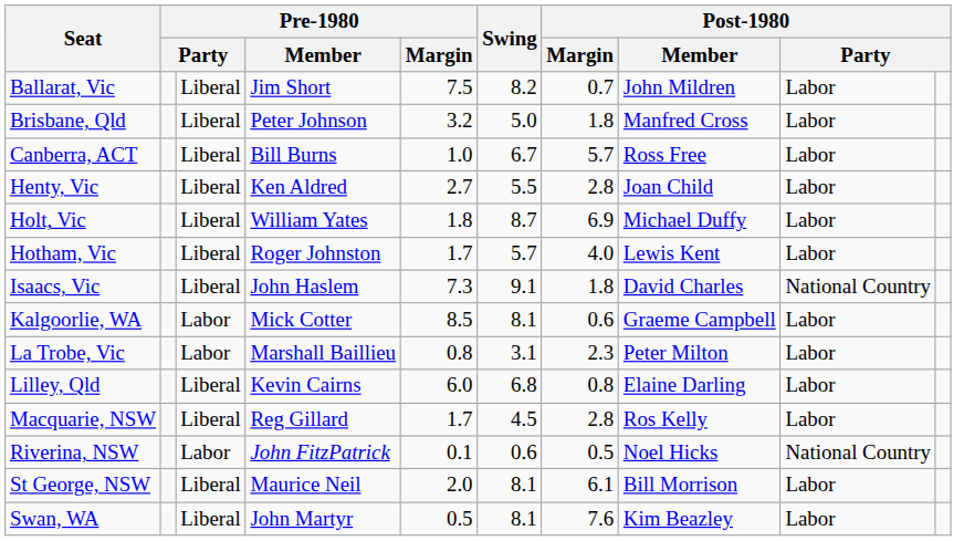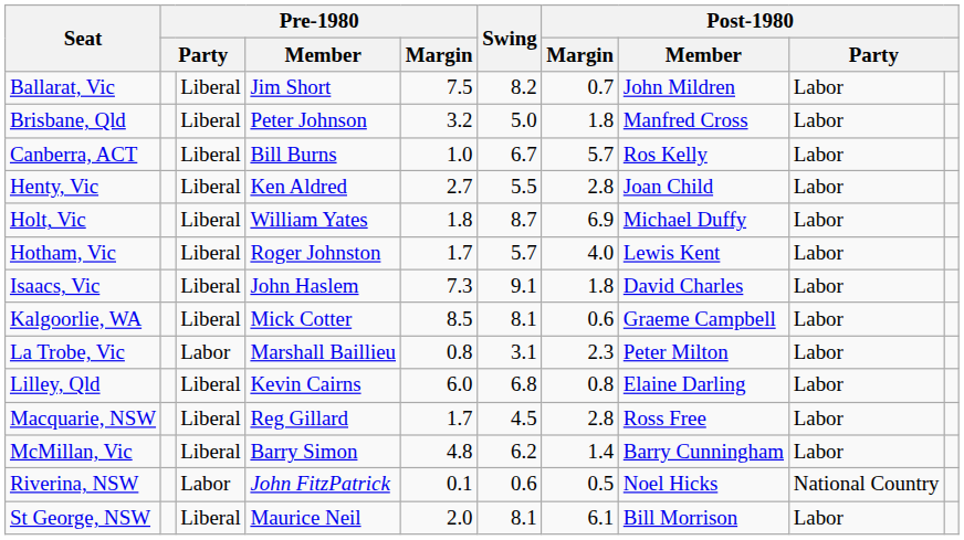 <table class="wikitable">
 <tr>
 <th rowspan="2">Seat</th>
 <th colspan="4">Pre-1980</th>
 <th rowspan="2">Swing</th>
 <th colspan="4">Post-1980</th>
 </tr>
 <tr>
 <th colspan="2">Party</th>
 <th>Member</th>
 <th>Margin</th>
 <th>Margin</th>
 <th>Member</th>
 <th colspan="2">Party</th>
 </tr>
 <tr>
 <td><a href='#'>Ballarat, Vic</a></td>
 <td> </td>
 <td>Liberal</td>
 <td><a href='#'>Jim Short</a></td>
 <td style="text-align:right;">7.5</td>
 <td style="text-align:right;">8.2</td>
 <td style="text-align:right;">0.7</td>
 <td><a href='#'>John Mildren</a></td>
 <td>Labor</td>
 <td> </td>
 </tr>
 <tr>
 <td><a href='#'>Brisbane, Qld</a></td>
 <td> </td>
 <td>Liberal</td>
 <td><a href='#'>Peter Johnson</a></td>
 <td style="text-align:right;">3.2</td>
 <td style="text-align:right;">5.0</td>
 <td style="text-align:right;">1.8</td>
 <td><a href='#'>Manfred Cross</a></td>
 <td>Labor</td>
 <td> </td>
 </tr>
 <tr>
 <td><a href='#'>Canberra, ACT</a></td>
 <td> </td>
 <td>Liberal</td>
 <td><a href='#'>Bill Burns</a></td>
 <td style="text-align:right;">1.0</td>
 <td style="text-align:right;">6.7</td>
 <td style="text-align:right;">5.7</td>
-<td><a href='#'>Ross Free</a></td>
+<td><a href='#'>Ros Kelly</a></td>
 <td>Labor</td>
 <td> </td>
 </tr>
 <tr>
 <td><a href='#'>Henty, Vic</a></td>
 <td> </td>
 <td>Liberal</td>
 <td><a href='#'>Ken Aldred</a></td>
 <td style="text-align:right;">2.7</td>
 <td style="text-align:right;">5.5</td>
 <td style="text-align:right;">2.8</td>
 <td><a href='#'>Joan Child</a></td>
 <td>Labor</td>
 <td> </td>
 </tr>
 <tr>
 <td><a href='#'>Holt, Vic</a></td>
 <td> </td>
 <td>Liberal</td>
 <td><a href='#'>William Yates</a></td>
 <td style="text-align:right;">1.8</td>
 <td style="text-align:right;">8.7</td>
 <td style="text-align:right;">6.9</td>
 <td><a href='#'>Michael Duffy</a></td>
 <td>Labor</td>
 <td> </td>
 </tr>
 <tr>
 <td><a href='#'>Hotham, Vic</a></td>
 <td> </td>
 <td>Liberal</td>
 <td><a href='#'>Roger Johnston</a></td>
 <td style="text-align:right;">1.7</td>
 <td style="text-align:right;">5.7</td>
 <td style="text-align:right;">4.0</td>
 <td><a href='#'>Lewis Kent</a></td>
 <td>Labor</td>
 <td> </td>
 </tr>
 <tr>
 <td><a href='#'>Isaacs, Vic</a></td>
 <td> </td>
 <td>Liberal</td>
 <td><a href='#'>John Haslem</a></td>
 <td style="text-align:right;">7.3</td>
 <td style="text-align:right;">9.1</td>
 <td style="text-align:right;">1.8</td>
 <td><a href='#'>David Charles</a></td>
-<td>National Country</td>
+<td>Labor</td>
 <td> </td>
 </tr>
 <tr>
 <td><a href='#'>Kalgoorlie, WA</a></td>
 <td> </td>
-<td>Labor</td>
+<td>Liberal</td>
 <td><a href='#'>Mick Cotter</a></td>
 <td style="text-align:right;">8.5</td>
 <td style="text-align:right;">8.1</td>
 <td style="text-align:right;">0.6</td>
 <td><a href='#'>Graeme Campbell</a></td>
 <td>Labor</td>
 <td> </td>
 </tr>
 <tr>
 <td><a href='#'>La Trobe, Vic</a></td>
 <td> </td>
 <td>Labor</td>
 <td><a href='#'>Marshall Baillieu</a></td>
 <td style="text-align:right;">0.8</td>
 <td style="text-align:right;">3.1</td>
 <td style="text-align:right;">2.3</td>
 <td><a href='#'>Peter Milton</a></td>
 <td>Labor</td>
 <td> </td>
 </tr>
 <tr>
 <td><a href='#'>Lilley, Qld</a></td>
 <td> </td>
 <td>Liberal</td>
 <td><a href='#'>Kevin Cairns</a></td>
 <td style="text-align:right;">6.0</td>
 <td style="text-align:right;">6.8</td>
 <td style="text-align:right;">0.8</td>
 <td><a href='#'>Elaine Darling</a></td>
 <td>Labor</td>
 <td> </td>
 </tr>
 <tr>
 <td><a href='#'>Macquarie, NSW</a></td>
 <td> </td>
 <td>Liberal</td>
 <td><a href='#'>Reg Gillard</a></td>
 <td style="text-align:right;">1.7</td>
 <td style="text-align:right;">4.5</td>
 <td style="text-align:right;">2.8</td>
-<td><a href='#'>Ros Kelly</a></td>
+<td><a href='#'>Ross Free</a></td>
+<td>Labor</td>
+<td> </td>
+</tr>
+<tr>
+<td><a href='#'>McMillan, Vic</a></td>
+<td> </td>
+<td>Liberal</td>
+<td><a href='#'>Barry Simon</a></td>
+<td style="text-align:right;">4.8</td>
+<td style="text-align:right;">6.2</td>
+<td style="text-align:right;">1.4</td>
+<td><a href='#'>Barry Cunningham</a></td>
 <td>Labor</td>
 <td> </td>
 </tr>
 <tr>
 <td><a href='#'>Riverina, NSW</a></td>
 <td> </td>
 <td>Labor</td>
 <td><em><a href='#'>John FitzPatrick</a></em></td>
 <td style="text-align:right;">0.1</td>
 <td style="text-align:right;">0.6</td>
 <td style="text-align:right;">0.5</td>
 <td><a href='#'>Noel Hicks</a></td>
 <td>National Country</td>
 <td> </td>
 </tr>
 <tr>
 <td><a href='#'>St George, NSW</a></td>
 <td> </td>
 <td>Liberal</td>
 <td><a href='#'>Maurice Neil</a></td>
 <td style="text-align:right;">2.0</td>
 <td style="text-align:right;">8.1</td>
 <td style="text-align:right;">6.1</td>
 <td><a href='#'>Bill Morrison</a></td>
 <td>Labor</td>
 <td> </td>
 </tr>
-<tr>
-<td><a href='#'>Swan, WA</a></td>
-<td> </td>
-<td>Liberal</td>
-<td><a href='#'>John Martyr</a></td>
-<td style="text-align:right;">0.5</td>
-<td style="text-align:right;">8.1</td>
-<td style="text-align:right;">7.6</td>
-<td><a href='#'>Kim Beazley</a></td>
-<td>Labor</td>
-<td> </td>
-</tr>
 </table>
